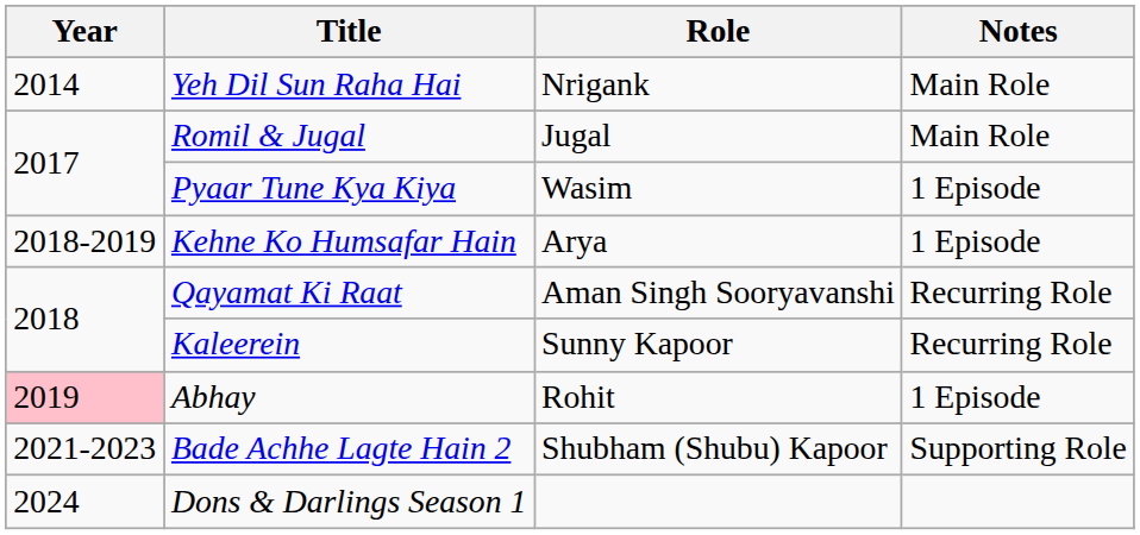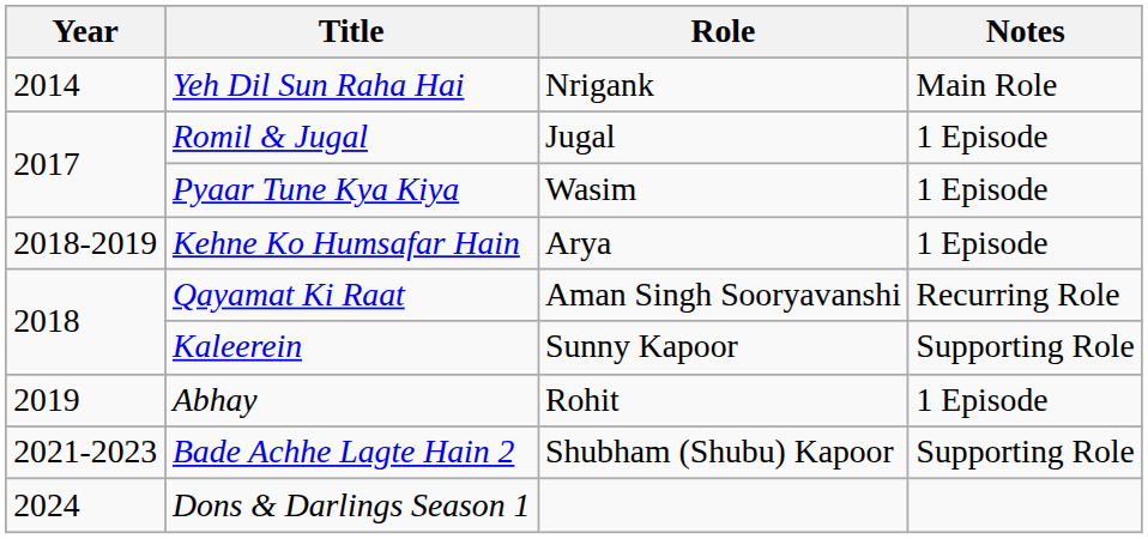 <table class="wikitable">
 <tr>
 <th>Year</th>
 <th>Title</th>
 <th>Role</th>
 <th>Notes</th>
 </tr>
 <tr>
 <td>2014</td>
 <td><em><a href='#'>Yeh Dil Sun Raha Hai</a></em></td>
 <td>Nrigank</td>
 <td>Main Role</td>
 </tr>
 <tr>
 <td rowspan="2">2017</td>
 <td><em><a href='#'>Romil & Jugal</a></em></td>
 <td>Jugal</td>
-<td>Main Role</td>
+<td>1 Episode</td>
 </tr>
 <tr>
 <td><em><a href='#'>Pyaar Tune Kya Kiya</a></em></td>
 <td>Wasim</td>
 <td>1 Episode</td>
 </tr>
 <tr>
 <td>2018-2019</td>
 <td><em><a href='#'>Kehne Ko Humsafar Hain</a></em></td>
 <td>Arya</td>
 <td>1 Episode</td>
 </tr>
 <tr>
 <td rowspan="2">2018</td>
 <td><em><a href='#'>Qayamat Ki Raat</a></em></td>
 <td>Aman Singh Sooryavanshi</td>
 <td>Recurring Role</td>
 </tr>
 <tr>
 <td><em><a href='#'>Kaleerein</a></em></td>
 <td>Sunny Kapoor</td>
-<td>Recurring Role</td>
+<td>Supporting Role</td>
 </tr>
 <tr>
-<td style="background: pink;">2019</td>
+<td>2019</td>
 <td><em>Abhay</em></td>
 <td>Rohit</td>
 <td>1 Episode</td>
 </tr>
 <tr>
 <td>2021-2023</td>
 <td><em><a href='#'>Bade Achhe Lagte Hain 2</a></em></td>
 <td>Shubham (Shubu) Kapoor</td>
 <td>Supporting Role</td>
 </tr>
 <tr>
 <td>2024</td>
 <td><em>Dons & Darlings Season 1</em></td>
 <td></td>
 <td></td>
 </tr>
 </table>
